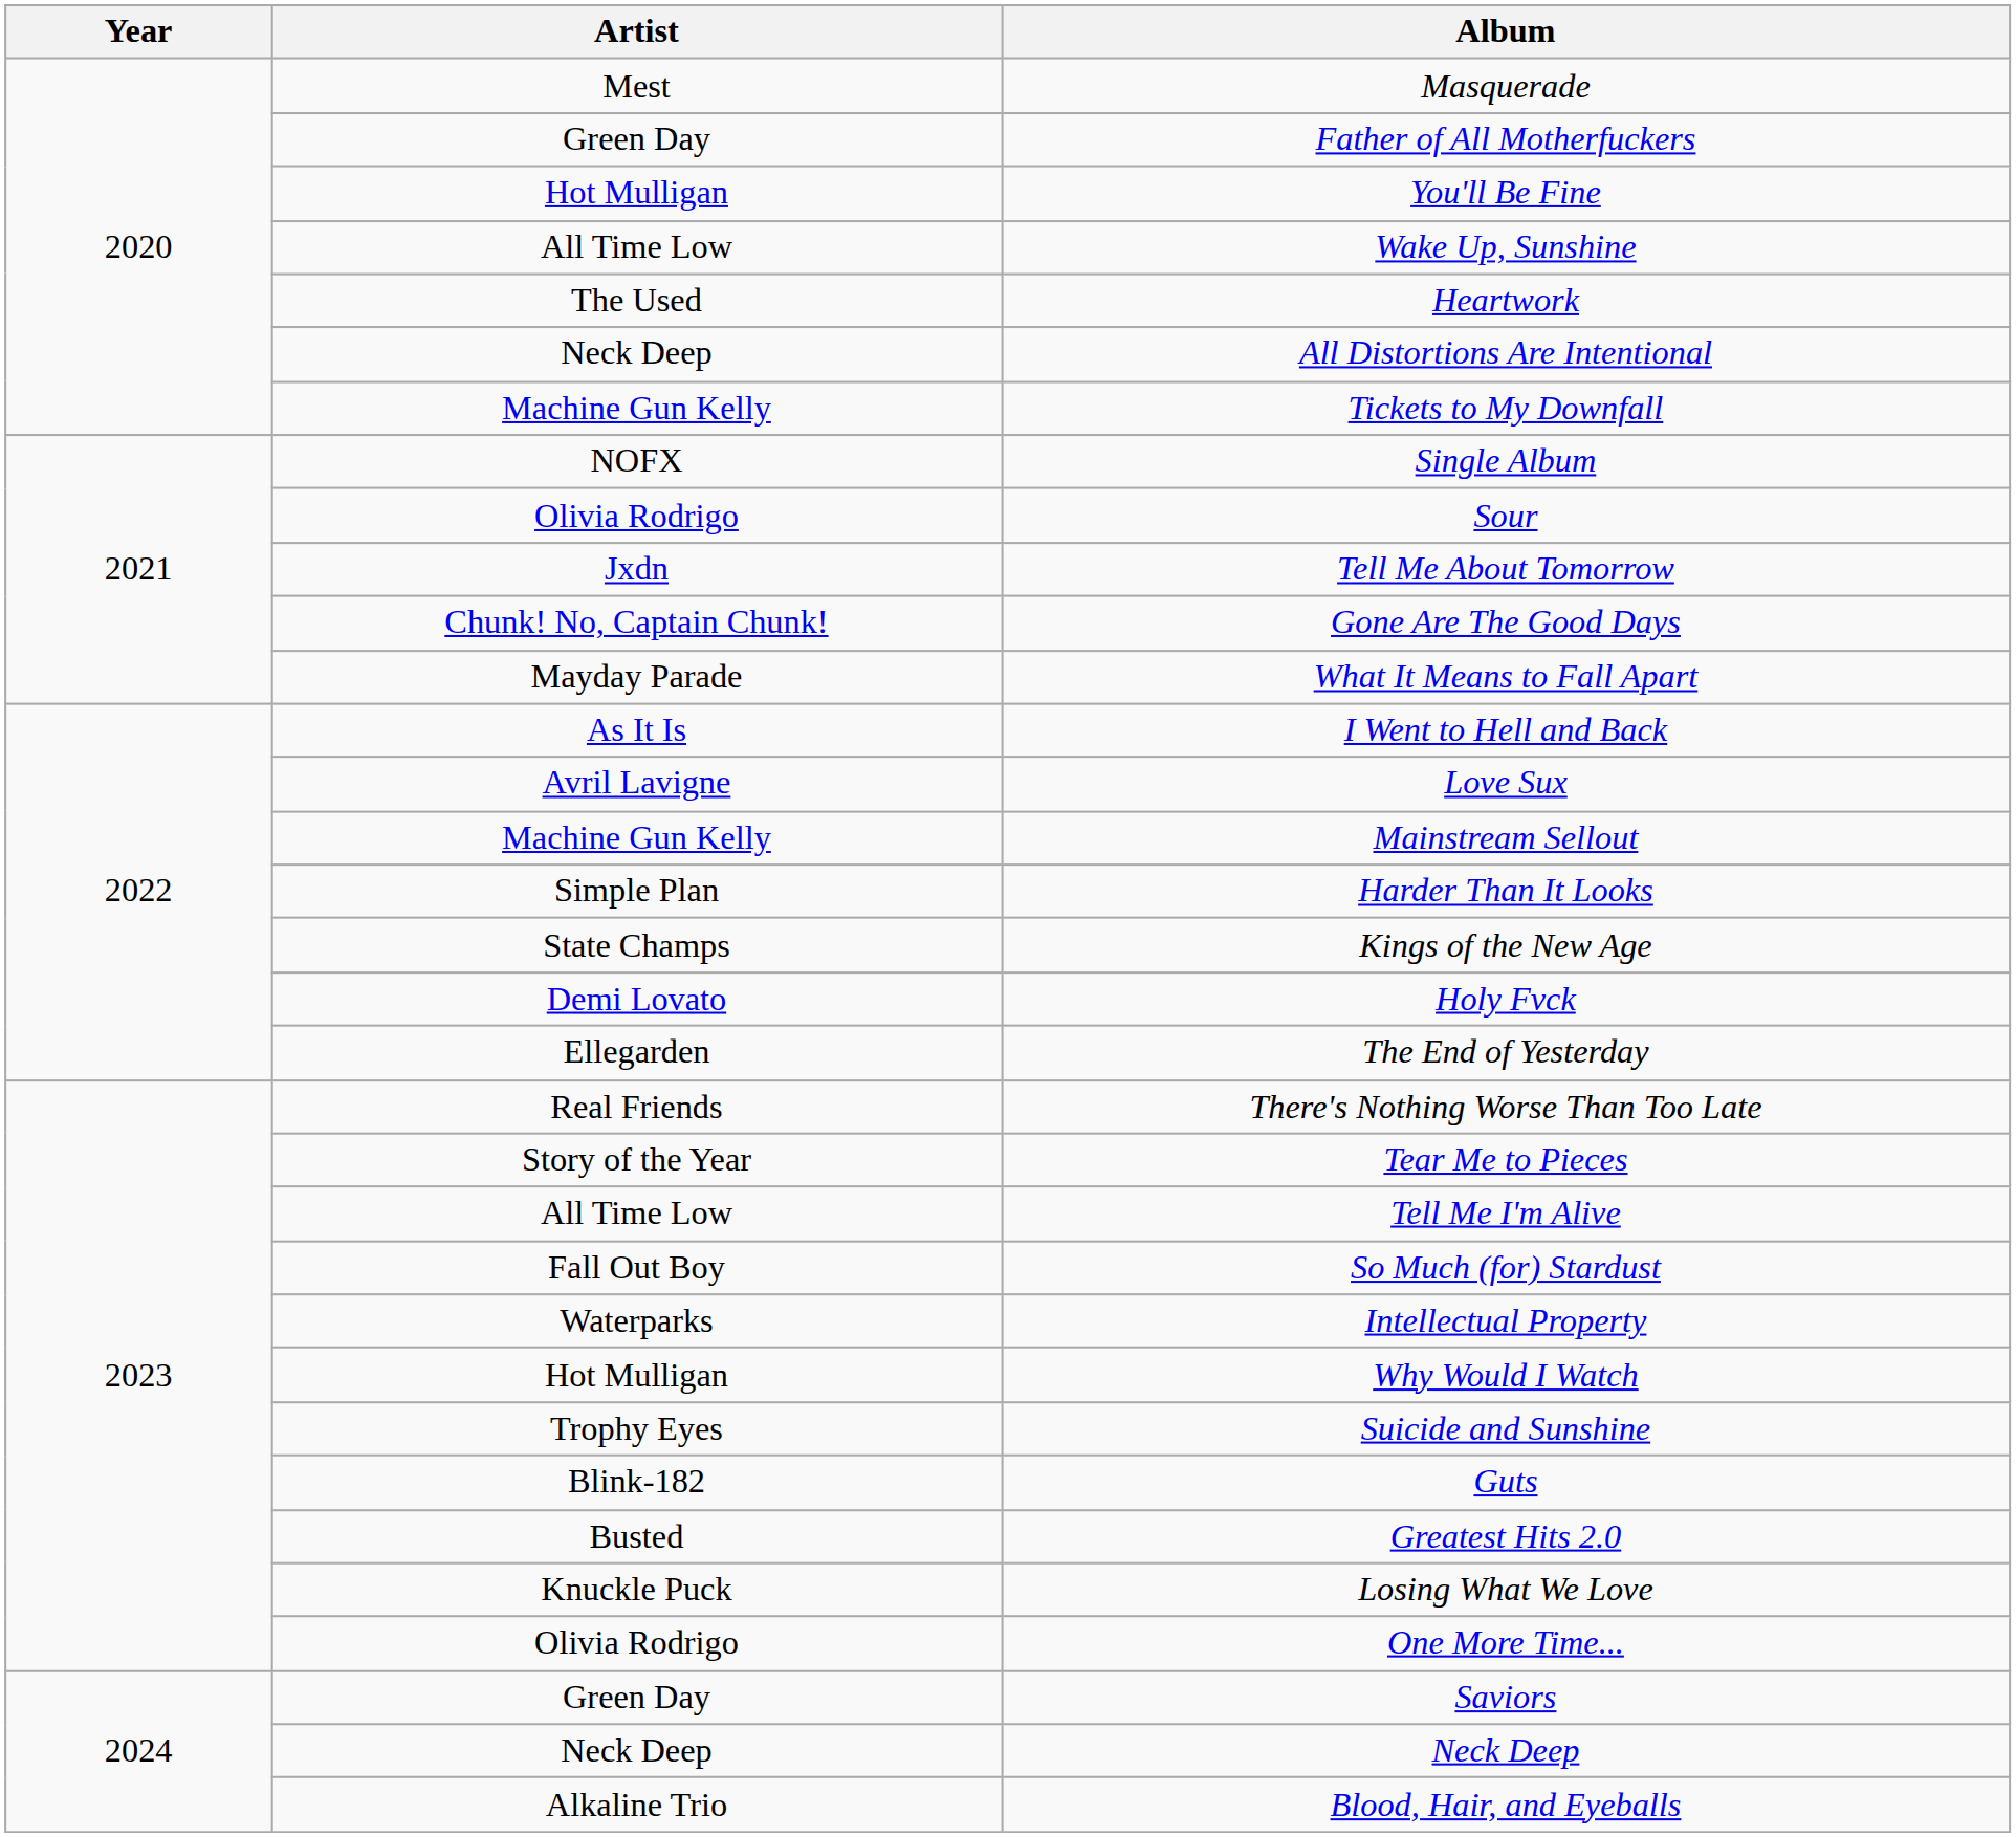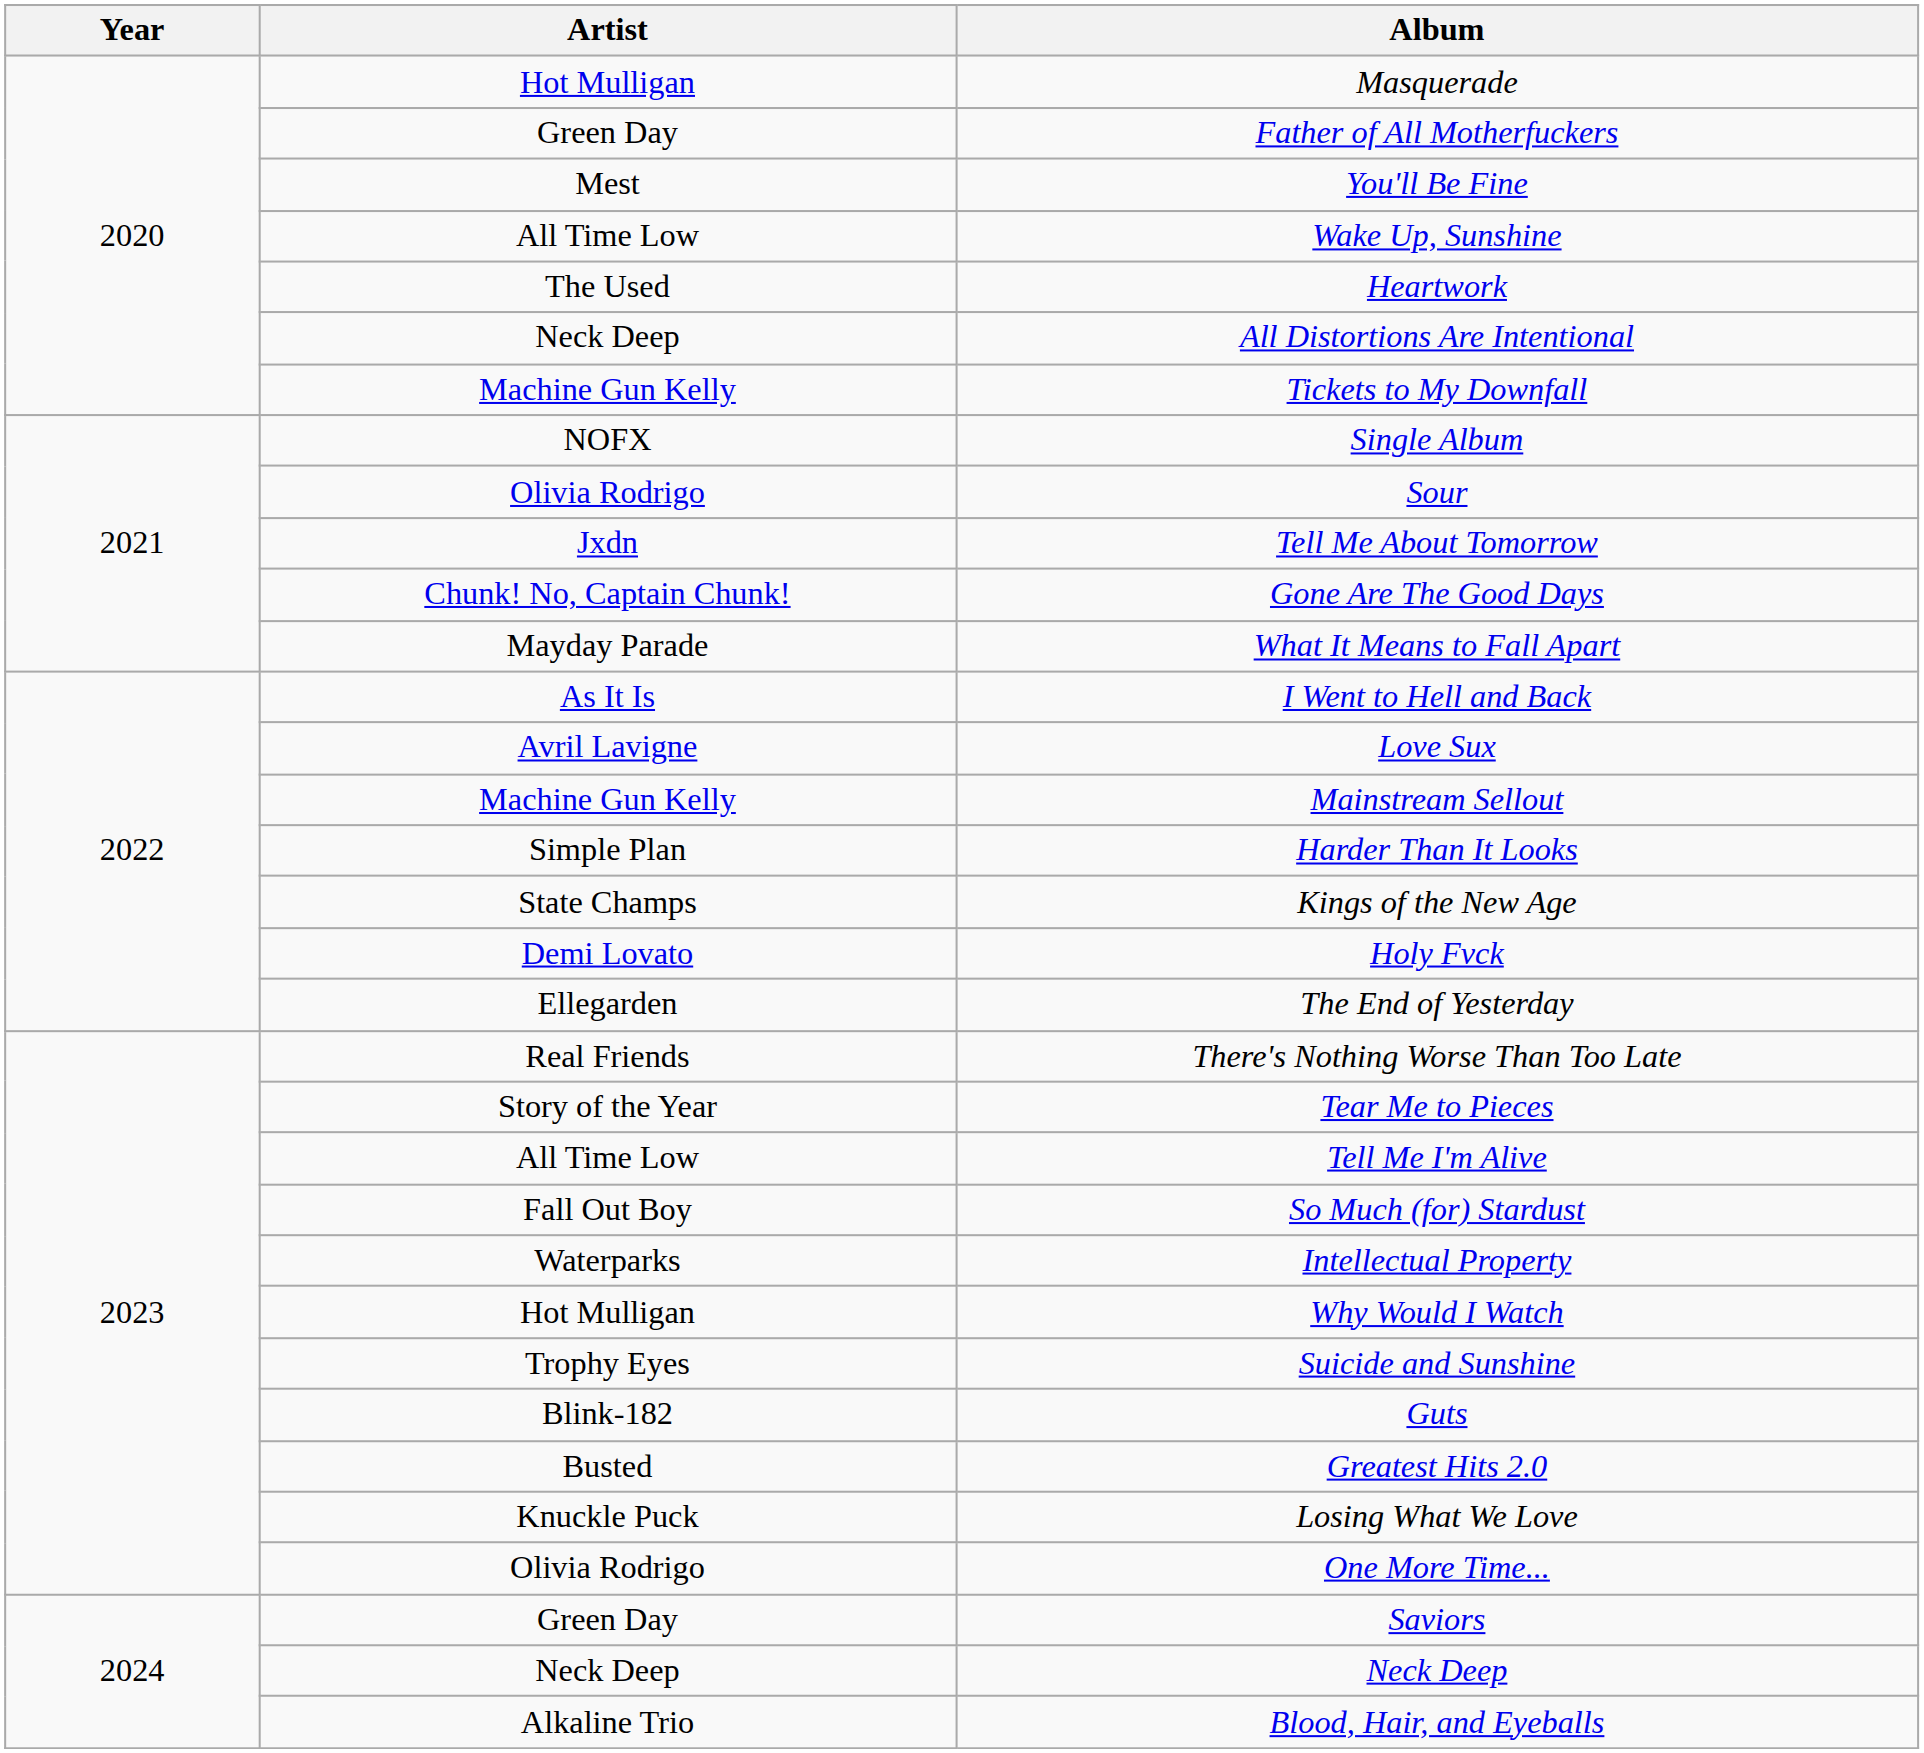 <table class="wikitable" style="margin:auto; text-align:center; width:75%;">
 <tr>
 <th scope="col" style="width:50px;">Year</th>
 <th scope="col" style="width:150px;">Artist</th>
 <th scope="col" style="width:210px;">Album</th>
 </tr>
 <tr>
 <td rowspan="7">2020</td>
-<td>Mest</td>
+<td><a href='#'>Hot Mulligan</a></td>
 <td><em>Masquerade</em></td>
 </tr>
 <tr>
 <td>Green Day</td>
 <td><em><a href='#'>Father of All Motherfuckers</a></em></td>
 </tr>
 <tr>
-<td><a href='#'>Hot Mulligan</a></td>
+<td>Mest</td>
 <td><em><a href='#'>You'll Be Fine</a></em></td>
 </tr>
 <tr>
 <td>All Time Low</td>
 <td><em><a href='#'>Wake Up, Sunshine</a></em></td>
 </tr>
 <tr>
 <td>The Used</td>
 <td><em><a href='#'>Heartwork</a></em></td>
 </tr>
 <tr>
 <td>Neck Deep</td>
 <td><em><a href='#'>All Distortions Are Intentional</a></em></td>
 </tr>
 <tr>
 <td><a href='#'>Machine Gun Kelly</a></td>
 <td><em><a href='#'>Tickets to My Downfall</a></em></td>
 </tr>
 <tr>
 <td rowspan="5">2021</td>
 <td>NOFX</td>
 <td><em><a href='#'>Single Album</a></em></td>
 </tr>
 <tr>
 <td><a href='#'>Olivia Rodrigo</a></td>
 <td><em><a href='#'>Sour</a></em></td>
 </tr>
 <tr>
 <td><a href='#'>Jxdn</a></td>
 <td><em><a href='#'>Tell Me About Tomorrow</a></em></td>
 </tr>
 <tr>
 <td><a href='#'>Chunk! No, Captain Chunk!</a></td>
 <td><em><a href='#'>Gone Are The Good Days</a></em></td>
 </tr>
 <tr>
 <td>Mayday Parade</td>
 <td><em><a href='#'>What It Means to Fall Apart</a></em></td>
 </tr>
 <tr>
 <td rowspan="7">2022</td>
 <td><a href='#'>As It Is</a></td>
 <td><em><a href='#'>I Went to Hell and Back</a></em></td>
 </tr>
 <tr>
 <td><a href='#'>Avril Lavigne</a></td>
 <td><em><a href='#'>Love Sux</a></em></td>
 </tr>
 <tr>
 <td><a href='#'>Machine Gun Kelly</a></td>
 <td><em><a href='#'>Mainstream Sellout</a></em></td>
 </tr>
 <tr>
 <td>Simple Plan</td>
 <td><em><a href='#'>Harder Than It Looks</a></em></td>
 </tr>
 <tr>
 <td>State Champs</td>
 <td><em>Kings of the New Age</em></td>
 </tr>
 <tr>
 <td><a href='#'>Demi Lovato</a></td>
 <td><em><a href='#'>Holy Fvck</a></em></td>
 </tr>
 <tr>
 <td>Ellegarden</td>
 <td><em>The End of Yesterday</em></td>
 </tr>
 <tr>
 <td rowspan="11">2023</td>
 <td>Real Friends</td>
 <td><em>There's Nothing Worse Than Too Late</em></td>
 </tr>
 <tr>
 <td>Story of the Year</td>
 <td><em><a href='#'>Tear Me to Pieces</a></em></td>
 </tr>
 <tr>
 <td>All Time Low</td>
 <td><em><a href='#'>Tell Me I'm Alive</a></em></td>
 </tr>
 <tr>
 <td>Fall Out Boy</td>
 <td><em><a href='#'>So Much (for) Stardust</a></em></td>
 </tr>
 <tr>
 <td>Waterparks</td>
 <td><a href='#'><em>Intellectual Property</em></a></td>
 </tr>
 <tr>
 <td>Hot Mulligan</td>
 <td><em><a href='#'>Why Would I Watch</a></em></td>
 </tr>
 <tr>
 <td>Trophy Eyes</td>
 <td><em><a href='#'>Suicide and Sunshine</a></em></td>
 </tr>
 <tr>
 <td>Blink-182</td>
 <td><em><a href='#'>Guts</a></em></td>
 </tr>
 <tr>
 <td>Busted</td>
 <td><em><a href='#'>Greatest Hits 2.0</a></em></td>
 </tr>
 <tr>
 <td>Knuckle Puck</td>
 <td><em>Losing What We Love</em></td>
 </tr>
 <tr>
 <td>Olivia Rodrigo</td>
 <td><em><a href='#'>One More Time...</a></em></td>
 </tr>
 <tr>
 <td rowspan="3">2024</td>
 <td>Green Day</td>
 <td><a href='#'><em>Saviors</em></a></td>
 </tr>
 <tr>
 <td>Neck Deep</td>
 <td><a href='#'><em>Neck Deep</em></a></td>
 </tr>
 <tr>
 <td>Alkaline Trio</td>
 <td><em><a href='#'>Blood, Hair, and Eyeballs</a></em></td>
 </tr>
 </table>
